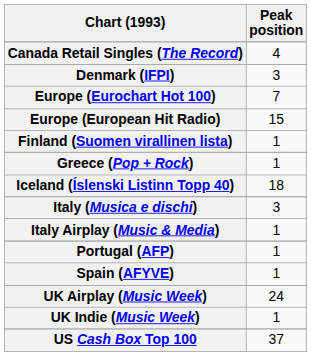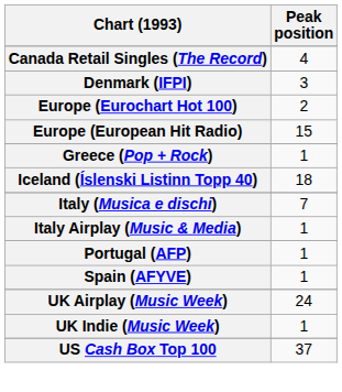 <table class="wikitable sortable plainrowheaders" style="text-align:center">
 <tr>
 <th>Chart (1993)</th>
 <th>Peak<br>position</th>
 </tr>
 <tr>
 </tr>
 <tr>
 </tr>
 <tr>
 </tr>
 <tr>
 <th scope="row">Canada Retail Singles (<em><a href='#'>The Record</a></em>)</th>
 <td>4</td>
 </tr>
 <tr>
 </tr>
 <tr>
 <th scope="row">Denmark (<a href='#'>IFPI</a>)</th>
 <td>3</td>
 </tr>
 <tr>
 <th scope="row">Europe (<a href='#'>Eurochart Hot 100</a>)</th>
-<td>7</td>
+<td>2</td>
 </tr>
 <tr>
 <th scope="row">Europe (European Hit Radio)</th>
 <td>15</td>
-</tr>
-<tr>
-<th scope="row">Finland (<a href='#'>Suomen virallinen lista</a>)</th>
-<td>1</td>
 </tr>
 <tr>
 </tr>
 <tr>
 </tr>
 <tr>
 <th scope="row">Greece (<em><a href='#'>Pop + Rock</a></em>)</th>
 <td>1</td>
 </tr>
 <tr>
 <th scope="row">Iceland (<a href='#'>Íslenski Listinn Topp 40</a>)</th>
 <td>18</td>
 </tr>
 <tr>
 </tr>
 <tr>
 <th scope="row">Italy (<em><a href='#'>Musica e dischi</a></em>)</th>
-<td>3</td>
+<td>7</td>
 </tr>
 <tr>
 <th scope="row">Italy Airplay (<em><a href='#'>Music & Media</a></em>)</th>
 <td>1</td>
 </tr>
 <tr>
 </tr>
 <tr>
 </tr>
 <tr>
 </tr>
 <tr>
 <th scope="row">Portugal (<a href='#'>AFP</a>)</th>
 <td>1</td>
 </tr>
 <tr>
 <th scope="row">Spain (<a href='#'>AFYVE</a>)</th>
 <td>1</td>
 </tr>
 <tr>
 </tr>
 <tr>
 </tr>
 <tr>
 </tr>
 <tr>
 <th scope="row">UK Airplay (<em><a href='#'>Music Week</a></em>)</th>
 <td>24</td>
 </tr>
 <tr>
 <th scope="row">UK Indie (<em><a href='#'>Music Week</a></em>)</th>
 <td align=center>1</td>
 </tr>
 <tr>
 </tr>
 <tr>
 </tr>
 <tr>
 </tr>
 <tr>
 </tr>
 <tr>
 <th scope="row">US <a href='#'><em>Cash Box</em> Top 100</a></th>
 <td>37</td>
 </tr>
 </table>
